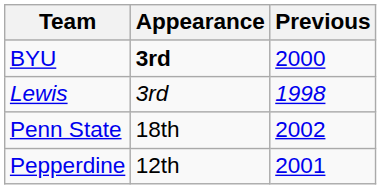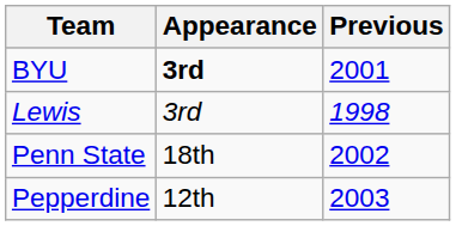 <table class="wikitable sortable">
 <tr>
 <th>Team</th>
 <th>Appearance</th>
 <th>Previous</th>
 </tr>
 <tr>
 <td><a href='#'>BYU</a></td>
 <td><strong>3rd</strong></td>
-<td><a href='#'>2000</a></td>
+<td><a href='#'>2001</a></td>
 </tr>
 <tr>
 <td><em><a href='#'>Lewis</a></em></td>
 <td><em>3rd</em></td>
 <td><em><a href='#'>1998</a></em></td>
 </tr>
 <tr>
 <td><a href='#'>Penn State</a></td>
 <td>18th</td>
 <td><a href='#'>2002</a></td>
 </tr>
 <tr>
 <td><a href='#'>Pepperdine</a></td>
 <td>12th</td>
-<td><a href='#'>2001</a></td>
+<td><a href='#'>2003</a></td>
 </tr>
 </table>
